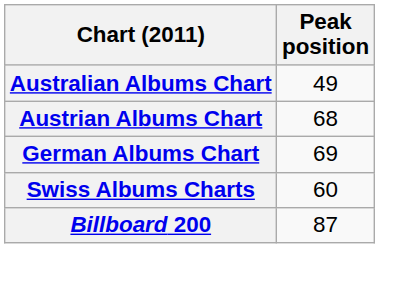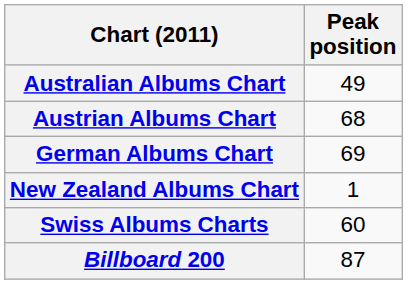 <table class="wikitable sortable plainrowheaders">
 <tr>
 <th>Chart (2011)</th>
 <th>Peak<br>position</th>
 </tr>
 <tr>
 <th scope="row"><a href='#'>Australian Albums Chart</a></th>
 <td style="text-align:center;">49</td>
 </tr>
 <tr>
 <th scope="row"><a href='#'>Austrian Albums Chart</a></th>
 <td style="text-align:center;">68</td>
 </tr>
 <tr>
 <th scope="row"><a href='#'>German Albums Chart</a></th>
 <td style="text-align:center;">69</td>
 </tr>
 <tr>
+<th scope="row"><a href='#'>New Zealand Albums Chart</a></th>
+<td style="text-align:center;">1</td>
+</tr>
+<tr>
 <th scope="row"><a href='#'>Swiss Albums Charts</a></th>
 <td style="text-align:center;">60</td>
 </tr>
 <tr>
 <th scope="row"><a href='#'><em>Billboard</em> 200</a></th>
 <td style="text-align:center;">87</td>
 </tr>
 </table>
